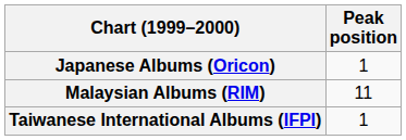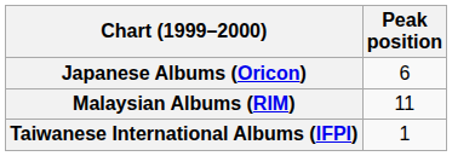 <table class="wikitable plainrowheaders sortable" style="text-align:center">
 <tr>
 <th scope="col">Chart (1999–2000)</th>
 <th scope="col">Peak<br>position</th>
 </tr>
 <tr>
 <th scope="row">Japanese Albums (<a href='#'>Oricon</a>)</th>
-<td>1</td>
+<td>6</td>
 </tr>
 <tr>
 <th scope="row">Malaysian Albums (<a href='#'>RIM</a>)</th>
 <td>11</td>
 </tr>
 <tr>
 <th scope="row">Taiwanese International Albums (<a href='#'>IFPI</a>)</th>
 <td>1</td>
 </tr>
 </table>
